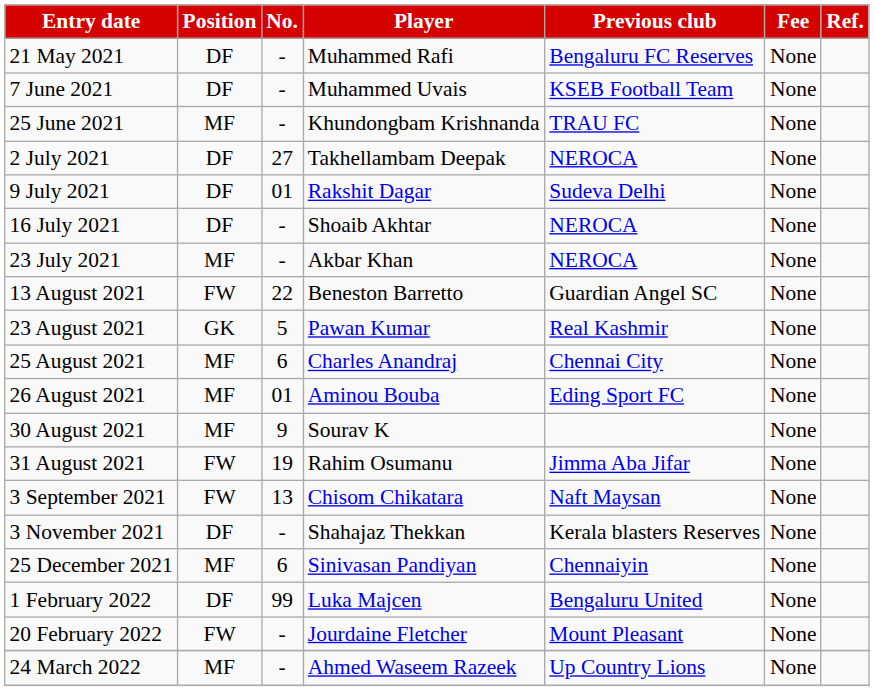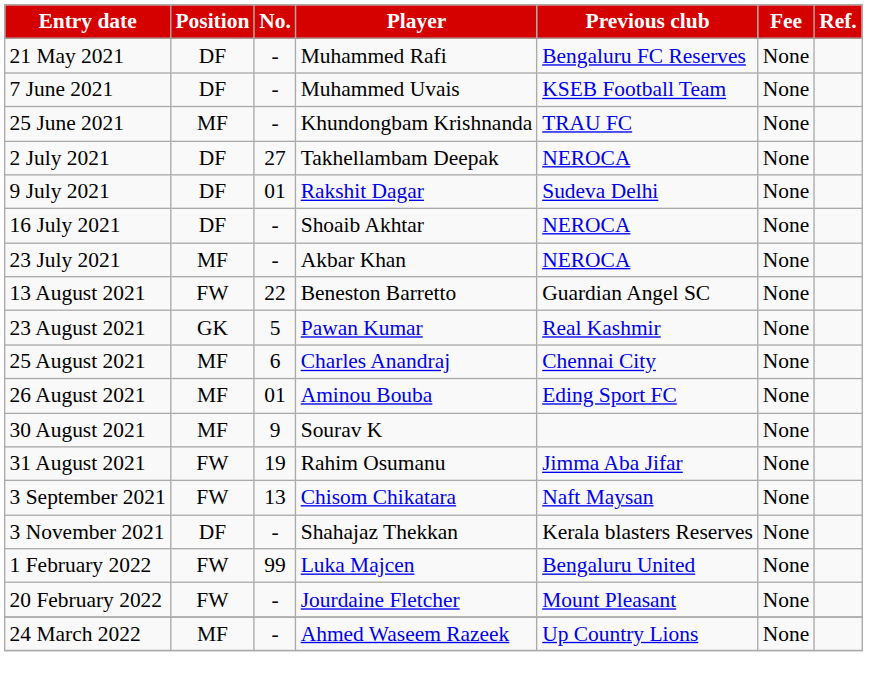 <table class="wikitable sortable">
 <tr>
 <th style="background:#d50000; color:white;"><strong>Entry date</strong></th>
 <th style="background:#d50000; color:white;"><strong>Position</strong></th>
 <th style="background:#d50000; color:white;"><strong>No.</strong></th>
 <th style="background:#d50000; color:white;"><strong>Player</strong></th>
 <th style="background:#d50000; color:white;"><strong>Previous club</strong></th>
 <th style="background:#d50000; color:white;"><strong>Fee</strong></th>
 <th style="background:#d50000; color:white;"><strong>Ref.</strong></th>
 </tr>
 <tr>
 <td>21 May 2021</td>
 <td style="text-align:center;">DF</td>
 <td style="text-align:center;">-</td>
 <td style="text-align:left;">Muhammed Rafi</td>
 <td style="text-align:left;"> <a href='#'>Bengaluru FC Reserves</a></td>
 <td>None</td>
 <td></td>
 </tr>
 <tr>
 <td>7 June 2021</td>
 <td style="text-align:center;">DF</td>
 <td style="text-align:center;">-</td>
 <td style="text-align:left;">Muhammed Uvais</td>
 <td style="text-align:left;"> <a href='#'>KSEB Football Team</a></td>
 <td>None</td>
 <td></td>
 </tr>
 <tr>
 <td>25 June 2021</td>
 <td style="text-align:center;">MF</td>
 <td style="text-align:center;">-</td>
 <td style="text-align:left;">Khundongbam Krishnanda</td>
 <td style="text-align:left;"> <a href='#'>TRAU FC</a></td>
 <td>None</td>
 <td></td>
 </tr>
 <tr>
 <td>2 July 2021</td>
 <td style="text-align:center;">DF</td>
 <td style="text-align:center;">27</td>
 <td style="text-align:left;">Takhellambam Deepak</td>
 <td style="text-align:left;"> <a href='#'>NEROCA</a></td>
 <td>None</td>
 <td></td>
 </tr>
 <tr>
 <td>9 July 2021</td>
 <td style="text-align:center;">DF</td>
 <td style="text-align:center;">01</td>
 <td style="text-align:left;"><a href='#'>Rakshit Dagar</a></td>
 <td style="text-align:left;"> <a href='#'>Sudeva Delhi</a></td>
 <td>None</td>
 <td></td>
 </tr>
 <tr>
 <td>16 July 2021</td>
 <td style="text-align:center;">DF</td>
 <td style="text-align:center;">-</td>
 <td style="text-align:left;">Shoaib Akhtar</td>
 <td style="text-align:left;"> <a href='#'>NEROCA</a></td>
 <td>None</td>
 <td></td>
 </tr>
 <tr>
 <td>23 July 2021</td>
 <td style="text-align:center;">MF</td>
 <td style="text-align:center;">-</td>
 <td style="text-align:left;">Akbar Khan</td>
 <td style="text-align:left;"> <a href='#'>NEROCA</a></td>
 <td>None</td>
 <td></td>
 </tr>
 <tr>
 <td>13 August 2021</td>
 <td style="text-align:center;">FW</td>
 <td style="text-align:center;">22</td>
 <td style="text-align:left;">Beneston Barretto</td>
 <td style="text-align:left;"> Guardian Angel SC</td>
 <td>None</td>
 <td></td>
 </tr>
 <tr>
 <td>23 August 2021</td>
 <td style="text-align:center;">GK</td>
 <td style="text-align:center;">5</td>
 <td style="text-align:left;"><a href='#'>Pawan Kumar</a></td>
 <td style="text-align:left;"> <a href='#'>Real Kashmir</a></td>
 <td>None</td>
 <td></td>
 </tr>
 <tr>
 <td>25 August 2021</td>
 <td style="text-align:center;">MF</td>
 <td style="text-align:center;">6</td>
 <td style="text-align:left;"><a href='#'>Charles Anandraj</a></td>
 <td style="text-align:left;"> <a href='#'>Chennai City</a></td>
 <td>None</td>
 <td></td>
 </tr>
 <tr>
 <td>26 August 2021</td>
 <td style="text-align:center;">MF</td>
 <td style="text-align:center;">01</td>
 <td style="text-align:left;"> <a href='#'>Aminou Bouba</a></td>
 <td style="text-align:left;"> <a href='#'>Eding Sport FC</a></td>
 <td>None</td>
 <td></td>
 </tr>
 <tr>
 <td>30 August 2021</td>
 <td style="text-align:center;">MF</td>
 <td style="text-align:center;">9</td>
 <td style="text-align:left;">Sourav K</td>
 <td style="text-align:left;"></td>
 <td>None</td>
 <td></td>
 </tr>
 <tr>
 <td>31 August 2021</td>
 <td style="text-align:center;">FW</td>
 <td style="text-align:center;">19</td>
 <td style="text-align:left;"> Rahim Osumanu</td>
 <td style="text-align:left;"> <a href='#'>Jimma Aba Jifar</a></td>
 <td>None</td>
 <td></td>
 </tr>
 <tr>
 <td>3 September 2021</td>
 <td style="text-align:center;">FW</td>
 <td style="text-align:center;">13</td>
 <td style="text-align:left;"> <a href='#'>Chisom Chikatara</a></td>
 <td style="text-align:left;"> <a href='#'>Naft Maysan</a></td>
 <td>None</td>
 <td></td>
 </tr>
 <tr>
 <td>3 November 2021</td>
 <td style="text-align:center;">DF</td>
 <td style="text-align:center;">-</td>
 <td style="text-align:left;"> Shahajaz Thekkan</td>
 <td style="text-align:left;"> Kerala blasters Reserves</td>
 <td>None</td>
 <td></td>
 </tr>
 <tr>
-<td>25 December 2021</td>
-<td style="text-align:center;">MF</td>
-<td style="text-align:center;">6</td>
-<td style="text-align:left;"> <a href='#'>Sinivasan Pandiyan</a></td>
-<td style="text-align:left;"> <a href='#'>Chennaiyin</a></td>
-<td>None</td>
-<td></td>
-</tr>
-<tr>
 <td>1 February 2022</td>
-<td style="text-align:center;">DF</td>
+<td style="text-align:center;">FW</td>
 <td style="text-align:center;">99</td>
 <td style="text-align:left;"> <a href='#'>Luka Majcen</a></td>
 <td style="text-align:left;"> <a href='#'>Bengaluru United</a></td>
 <td>None</td>
 <td></td>
 </tr>
 <tr>
 <td>20 February 2022</td>
 <td style="text-align:center;">FW</td>
 <td style="text-align:center;">-</td>
 <td style="text-align:left;"> <a href='#'>Jourdaine Fletcher</a></td>
 <td style="text-align:left;"> <a href='#'>Mount Pleasant</a></td>
 <td>None</td>
 <td></td>
 </tr>
 <tr>
 </tr>
 <tr>
 <td>24 March 2022</td>
 <td style="text-align:center;">MF</td>
 <td style="text-align:center;">-</td>
 <td style="text-align:left;"> <a href='#'>Ahmed Waseem Razeek</a></td>
 <td style="text-align:left;"> <a href='#'>Up Country Lions</a></td>
 <td>None</td>
 <td></td>
 </tr>
 <tr>
 </tr>
 </table>
